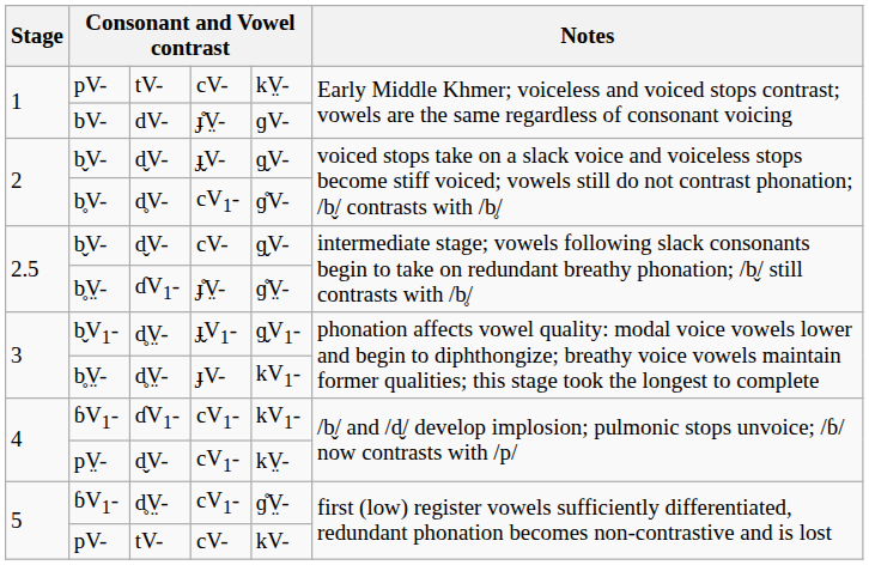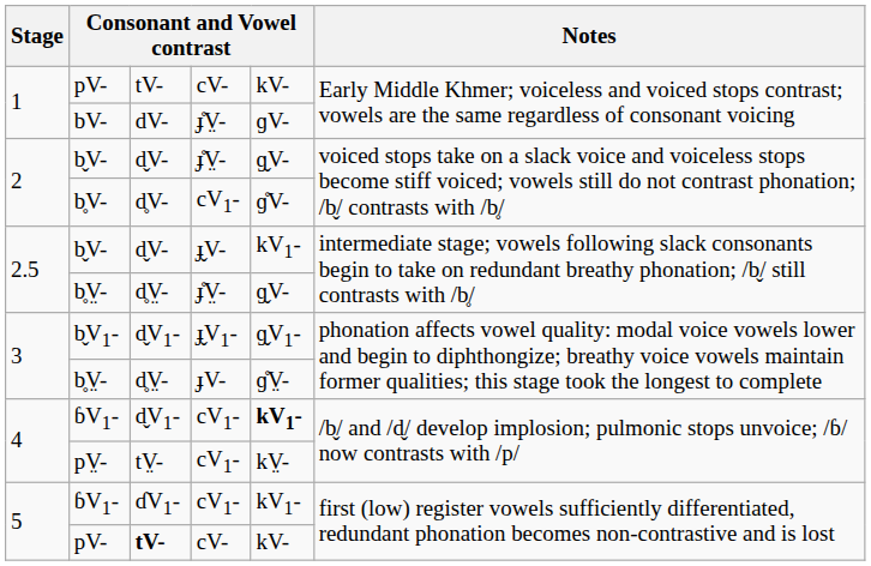 <table class="wikitable">
 <tr>
 <th>Stage</th>
 <th colspan=4>Consonant and Vowel contrast</th>
 <th>Notes</th>
 </tr>
 <tr>
 <td rowspan="2">1</td>
 <td>pV-</td>
 <td>tV-</td>
 <td>cV-</td>
-<td>kV̤-</td>
+<td>kV-</td>
 <td rowspan="2">Early Middle Khmer; voiceless and voiced stops contrast; vowels are the same regardless of consonant voicing</td>
 </tr>
 <tr>
 <td>bV-</td>
 <td>dV-</td>
 <td>ɟ̊V̤-</td>
 <td>ɡV-</td>
 </tr>
 <tr>
 <td rowspan="2">2</td>
 <td>b̬V-</td>
 <td>d̬V-</td>
-<td>ɟ̬V-</td>
+<td>ɟ̊V̤-</td>
 <td>ɡ̬V-</td>
 <td rowspan="2">voiced stops take on a slack voice and voiceless stops become stiff voiced; vowels still do not contrast phonation; /b̬/ contrasts with /b̥/</td>
 </tr>
 <tr>
 <td>b̥V-</td>
 <td>d̥V-</td>
 <td>cV<sub>1</sub>-</td>
 <td>ɡ̊V-</td>
 </tr>
 <tr>
 <td rowspan="2">2.5</td>
 <td>b̬V-</td>
 <td>d̬V-</td>
-<td>cV-</td>
-<td>ɡ̬V-</td>
+<td>ɟ̬V-</td>
+<td>kV<sub>1</sub>-</td>
 <td rowspan="2">intermediate stage; vowels following slack consonants begin to take on redundant breathy phonation; /b̬/ still contrasts with /b̥/</td>
 </tr>
 <tr>
 <td>b̥V̤-</td>
-<td>ɗV<sub>1</sub>-</td>
+<td>d̥V̤-</td>
 <td>ɟ̊V̤-</td>
-<td>ɡ̊V̤-</td>
+<td>ɡ̬V-</td>
 </tr>
 <tr>
 <td rowspan="2">3</td>
 <td>b̬V<sub>1</sub>-</td>
-<td>d̥V̤-</td>
+<td>d̬V<sub>1</sub>-</td>
 <td>ɟ̬V<sub>1</sub>-</td>
 <td>ɡ̬V<sub>1</sub>-</td>
 <td rowspan="2">phonation affects vowel quality: modal voice vowels lower and begin to diphthongize; breathy voice vowels maintain former qualities; this stage took the longest to complete</td>
 </tr>
 <tr>
 <td>b̥V̤-</td>
 <td>d̥V̤-</td>
 <td>ɟV-</td>
-<td>kV<sub>1</sub>-</td>
+<td>ɡ̊V̤-</td>
 </tr>
 <tr>
 <td rowspan="2">4</td>
 <td>ɓV<sub>1</sub>-</td>
-<td>ɗV<sub>1</sub>-</td>
+<td>d̬V<sub>1</sub>-</td>
 <td>cV<sub>1</sub>-</td>
-<td>kV<sub>1</sub>-</td>
+<td><strong>kV<sub>1</sub>-</strong></td>
 <td rowspan="2">/b̬/ and /d̬/ develop implosion; pulmonic stops unvoice; /ɓ/ now contrasts with /p/</td>
 </tr>
 <tr>
 <td>pV̤-</td>
-<td>d̬V-</td>
+<td>tV̤-</td>
 <td>cV<sub>1</sub>-</td>
 <td>kV̤-</td>
 </tr>
 <tr>
 <td rowspan="2">5</td>
 <td>ɓV<sub>1</sub>-</td>
-<td>d̥V̤-</td>
+<td>ɗV<sub>1</sub>-</td>
 <td>cV<sub>1</sub>-</td>
-<td>ɡ̊V̤-</td>
+<td>kV<sub>1</sub>-</td>
 <td rowspan="2">first (low) register vowels sufficiently differentiated, redundant phonation becomes non-contrastive and is lost</td>
 </tr>
 <tr>
 <td>pV-</td>
-<td>tV-</td>
+<td><strong>tV-</strong></td>
 <td>cV-</td>
 <td>kV-</td>
 </tr>
 </table>
